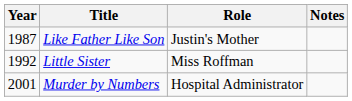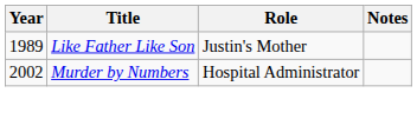 <table class="wikitable sortable">
 <tr>
 <th>Year</th>
 <th>Title</th>
 <th>Role</th>
 <th>Notes</th>
 </tr>
 <tr>
-<td>1987</td>
+<td>1989</td>
 <td><a href='#'><em>Like Father Like Son</em></a></td>
 <td>Justin's Mother</td>
 <td></td>
 </tr>
 <tr>
-<td>1992</td>
-<td><a href='#'><em>Little Sister</em></a></td>
-<td>Miss Roffman</td>
-<td></td>
-</tr>
-<tr>
-<td>2001</td>
+<td>2002</td>
 <td><em><a href='#'>Murder by Numbers</a></em></td>
 <td>Hospital Administrator</td>
 <td></td>
 </tr>
 </table>
